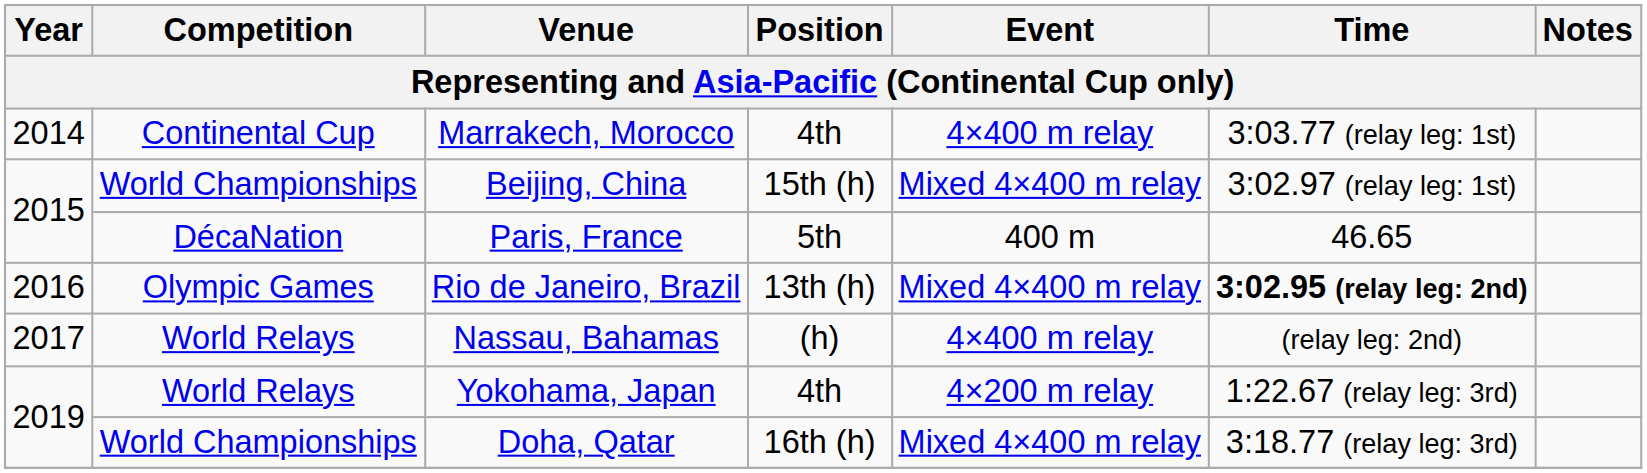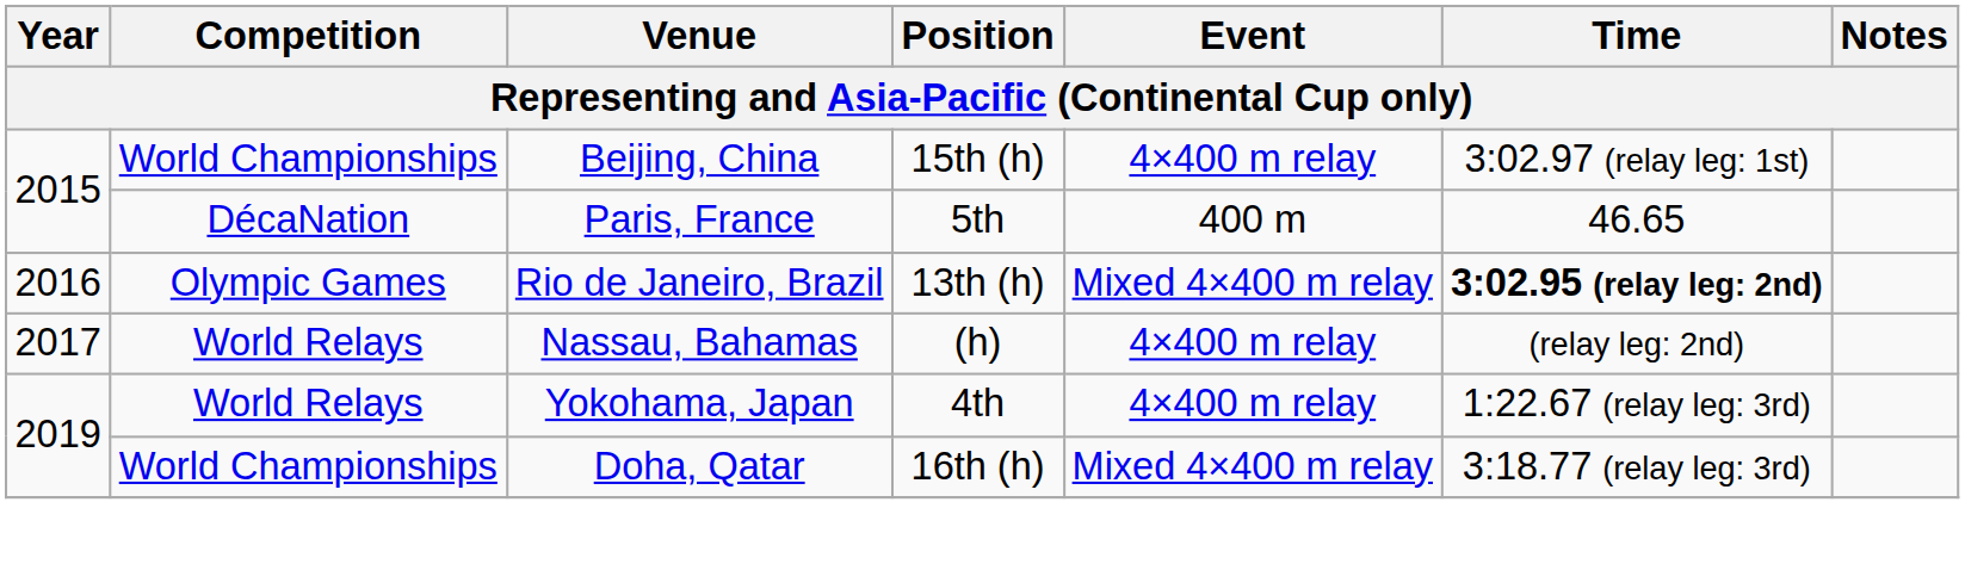 <table class="wikitable sortable" style=text-align:center>
 <tr>
 <th>Year</th>
 <th>Competition</th>
 <th>Venue</th>
 <th>Position</th>
 <th>Event</th>
 <th>Time</th>
 <th>Notes</th>
 </tr>
 <tr>
 <th colspan="7">Representing  and  <a href='#'>Asia-Pacific</a> (Continental Cup only)</th>
 </tr>
 <tr>
-<td>2014</td>
-<td><a href='#'>Continental Cup</a></td>
-<td><a href='#'>Marrakech, Morocco</a></td>
-<td>4th</td>
-<td><a href='#'>4×400 m relay</a></td>
-<td>3:03.77 <small>(relay leg: 1st)</small></td>
-<td></td>
-</tr>
-<tr>
 <td rowspan=2>2015</td>
 <td><a href='#'>World Championships</a></td>
 <td><a href='#'>Beijing, China</a></td>
 <td>15th (h)</td>
-<td><a href='#'>Mixed 4×400 m relay</a></td>
+<td><a href='#'>4×400 m relay</a></td>
 <td>3:02.97 <small>(relay leg: 1st)</small></td>
 <td></td>
 </tr>
 <tr>
 <td><a href='#'>DécaNation</a></td>
 <td><a href='#'>Paris, France</a></td>
 <td>5th</td>
 <td>400 m</td>
 <td>46.65</td>
 <td></td>
 </tr>
 <tr>
 <td>2016</td>
 <td><a href='#'>Olympic Games</a></td>
 <td><a href='#'>Rio de Janeiro, Brazil</a></td>
 <td>13th (h)</td>
 <td><a href='#'>Mixed 4×400 m relay</a></td>
 <td><strong>3:02.95 <small>(relay leg: 2nd)</small></strong></td>
 <td></td>
 </tr>
 <tr>
 <td>2017</td>
 <td><a href='#'>World Relays</a></td>
 <td><a href='#'>Nassau, Bahamas</a></td>
 <td> (h)</td>
 <td><a href='#'>4×400 m relay</a></td>
 <td> <small>(relay leg: 2nd)</small></td>
 <td></td>
 </tr>
 <tr>
 <td rowspan=2>2019</td>
 <td><a href='#'>World Relays</a></td>
 <td><a href='#'>Yokohama, Japan</a></td>
 <td>4th</td>
-<td><a href='#'>4×200 m relay</a></td>
+<td><a href='#'>4×400 m relay</a></td>
 <td>1:22.67 <small>(relay leg: 3rd)</small></td>
 <td></td>
 </tr>
 <tr>
 <td><a href='#'>World Championships</a></td>
 <td><a href='#'>Doha, Qatar</a></td>
 <td>16th (h)</td>
 <td><a href='#'>Mixed 4×400 m relay</a></td>
 <td>3:18.77 <small>(relay leg: 3rd)</small></td>
 <td></td>
 </tr>
 <tr>
 </tr>
 </table>
